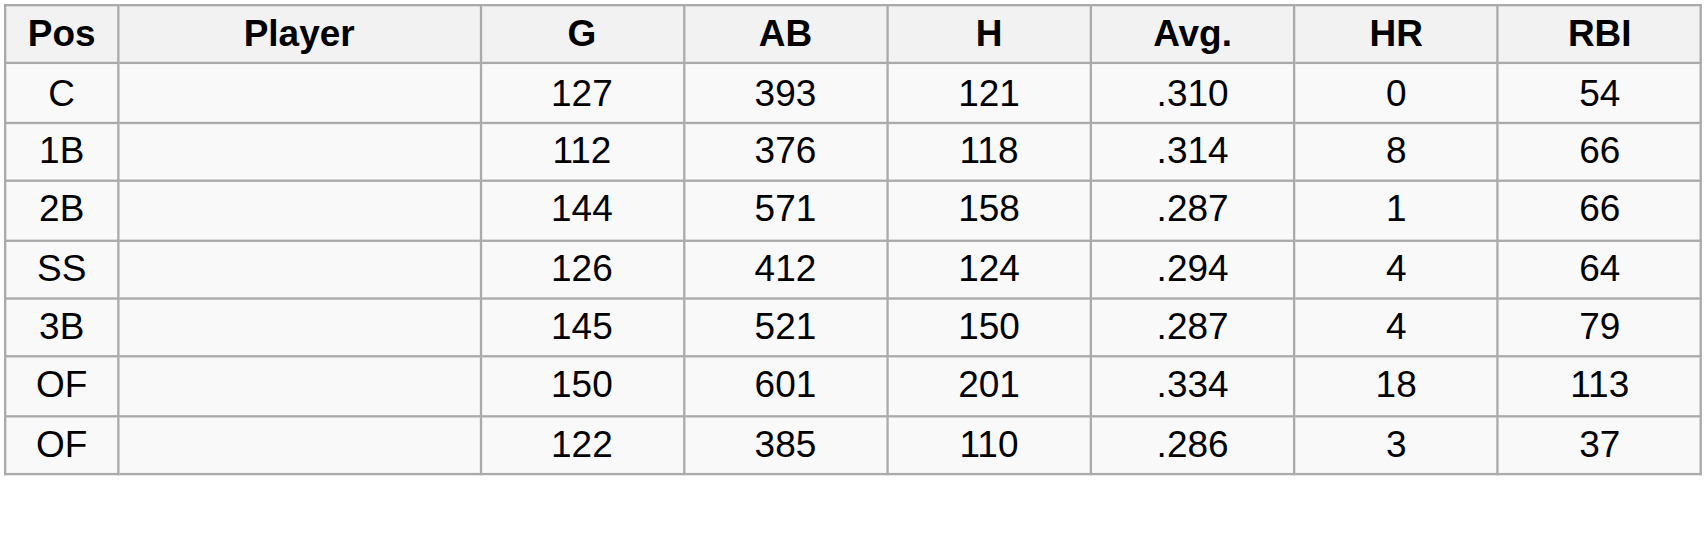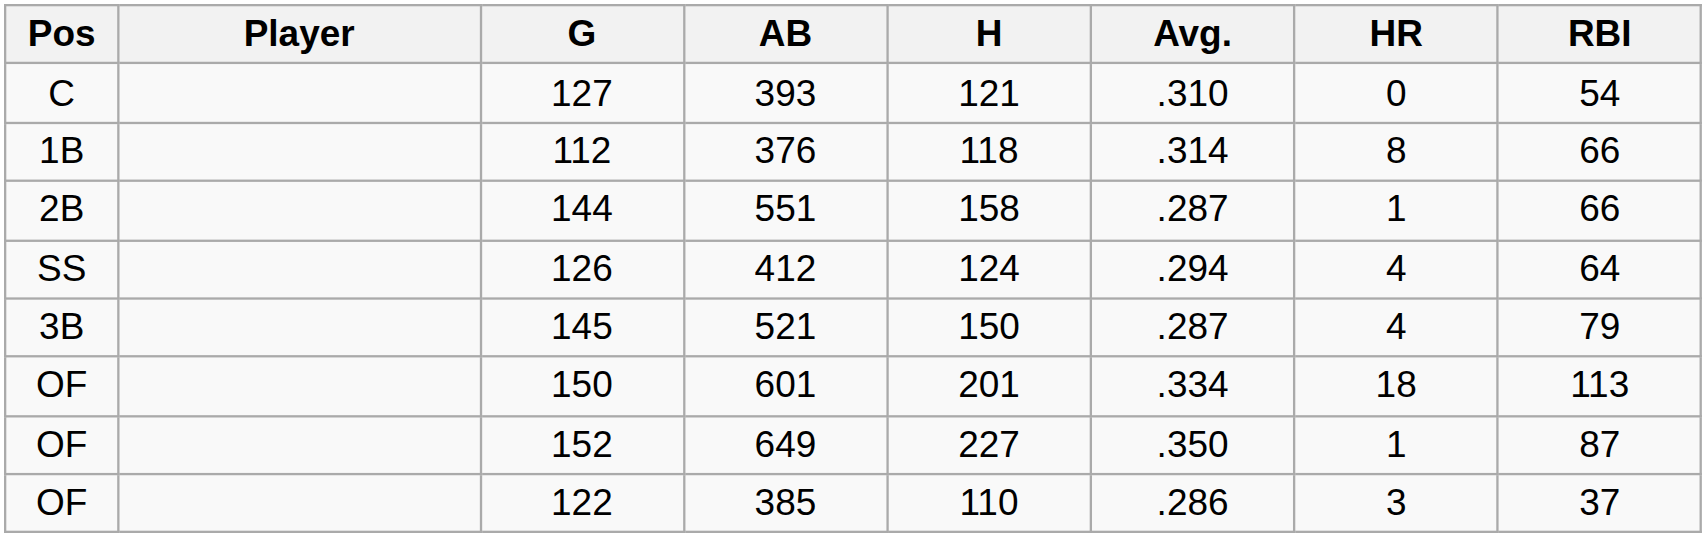 <table class="wikitable sortable">
 <tr>
 <th bgcolor="#DDDDFF" width="5%">Pos</th>
 <th bgcolor="#DDDDFF" width="16%">Player</th>
 <th bgcolor="#DDDDFF" width="9%">G</th>
 <th bgcolor="#DDDDFF" width="9%">AB</th>
 <th bgcolor="#DDDDFF" width="9%">H</th>
 <th bgcolor="#DDDDFF" width="9%">Avg.</th>
 <th bgcolor="#DDDDFF" width="9%">HR</th>
 <th bgcolor="#DDDDFF" width="9%">RBI</th>
 </tr>
 <tr align="center">
 <td>C</td>
 <td></td>
 <td>127</td>
 <td>393</td>
 <td>121</td>
 <td>.310</td>
 <td>0</td>
 <td>54</td>
 </tr>
 <tr align="center">
 <td>1B</td>
 <td></td>
 <td>112</td>
 <td>376</td>
 <td>118</td>
 <td>.314</td>
 <td>8</td>
 <td>66</td>
 </tr>
 <tr align="center">
 <td>2B</td>
 <td></td>
 <td>144</td>
-<td>571</td>
+<td>551</td>
 <td>158</td>
 <td>.287</td>
 <td>1</td>
 <td>66</td>
 </tr>
 <tr align="center">
 <td>SS</td>
 <td></td>
 <td>126</td>
 <td>412</td>
 <td>124</td>
 <td>.294</td>
 <td>4</td>
 <td>64</td>
 </tr>
 <tr align="center">
 <td>3B</td>
 <td></td>
 <td>145</td>
 <td>521</td>
 <td>150</td>
 <td>.287</td>
 <td>4</td>
 <td>79</td>
 </tr>
 <tr align="center">
 <td>OF</td>
 <td></td>
 <td>150</td>
 <td>601</td>
 <td>201</td>
 <td>.334</td>
 <td>18</td>
 <td>113</td>
 </tr>
 <tr align="center">
 <td>OF</td>
 <td></td>
+<td>152</td>
+<td>649</td>
+<td>227</td>
+<td>.350</td>
+<td>1</td>
+<td>87</td>
+</tr>
+<tr align="center">
+<td>OF</td>
+<td></td>
 <td>122</td>
 <td>385</td>
 <td>110</td>
 <td>.286</td>
 <td>3</td>
 <td>37</td>
 </tr>
 </table>
